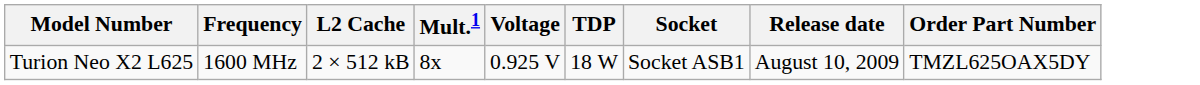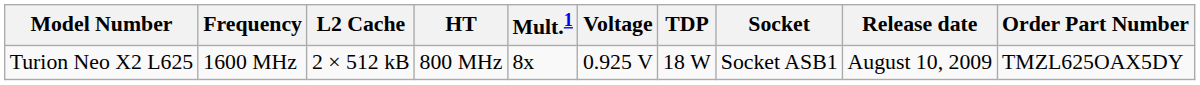 <table class="wikitable">
 <tr>
 <th>Model Number</th>
 <th>Frequency</th>
 <th>L2 Cache</th>
+<th>HT</th>
 <th>Mult.<sup><a href='#'>1</a></sup></th>
 <th>Voltage</th>
 <th>TDP</th>
 <th>Socket</th>
 <th>Release date</th>
 <th>Order Part Number</th>
 </tr>
 <tr>
 <td>Turion Neo X2 L625</td>
 <td>1600 MHz</td>
 <td>2 × 512 kB</td>
+<td>800 MHz</td>
 <td>8x</td>
 <td>0.925 V</td>
 <td>18 W</td>
 <td>Socket ASB1</td>
 <td>August 10, 2009</td>
 <td>TMZL625OAX5DY</td>
 </tr>
 </table>
